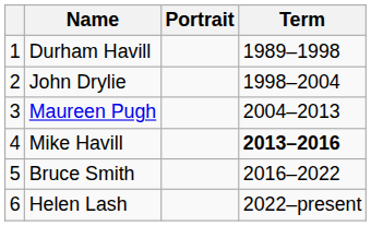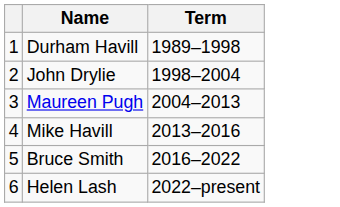 <table class="wikitable">
 <tr>
 <th></th>
 <th>Name</th>
-<th>Portrait</th>
 <th>Term</th>
 </tr>
 <tr>
 <td align=center>1</td>
 <td>Durham Havill</td>
-<td></td>
 <td>1989–1998</td>
 </tr>
 <tr>
 <td align=center>2</td>
 <td>John Drylie</td>
-<td></td>
 <td>1998–2004</td>
 </tr>
 <tr>
 <td align=center>3</td>
 <td><a href='#'>Maureen Pugh</a></td>
-<td></td>
 <td>2004–2013</td>
 </tr>
 <tr>
 <td align=center>4</td>
 <td>Mike Havill</td>
-<td></td>
-<td><strong>2013–2016</strong></td>
+<td>2013–2016</td>
 </tr>
 <tr>
 <td align=center>5</td>
 <td>Bruce Smith</td>
-<td></td>
 <td>2016–2022</td>
 </tr>
 <tr>
 <td align=center>6</td>
 <td>Helen Lash</td>
-<td></td>
 <td>2022–present</td>
 </tr>
 </table>
